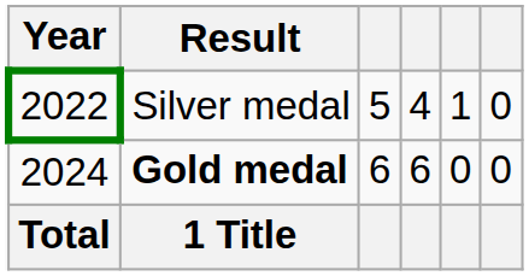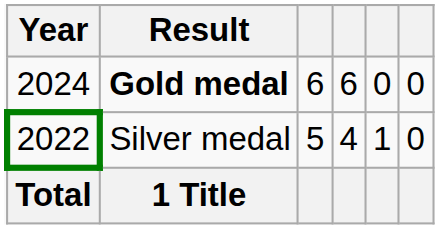 <table class="wikitable" style="text-align: center;">
 <tr>
 <th>Year</th>
 <th>Result</th>
 <th></th>
 <th></th>
 <th></th>
 <th></th>
 </tr>
 <tr>
+<td> 2024</td>
+<td><strong> Gold medal</strong></td>
+<td>6</td>
+<td>6</td>
+<td>0</td>
+<td>0</td>
+</tr>
+<tr>
 <td style="border: 3px solid green"> 2022</td>
 <td> Silver medal</td>
 <td>5</td>
 <td>4</td>
 <td>1</td>
-<td>0</td>
-</tr>
-<tr>
-<td> 2024</td>
-<td><strong> Gold medal</strong></td>
-<td>6</td>
-<td>6</td>
-<td>0</td>
 <td>0</td>
 </tr>
 <tr>
 <th>Total</th>
 <th>1 Title</th>
 <th></th>
 <th></th>
 <th></th>
 <th></th>
 </tr>
 </table>
